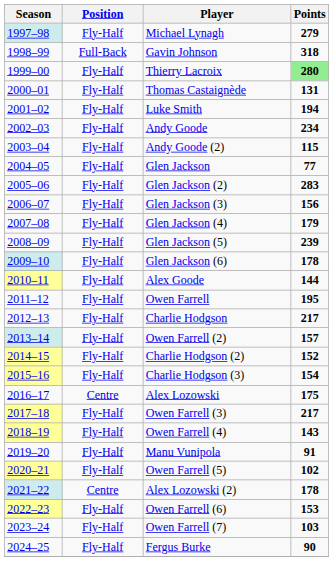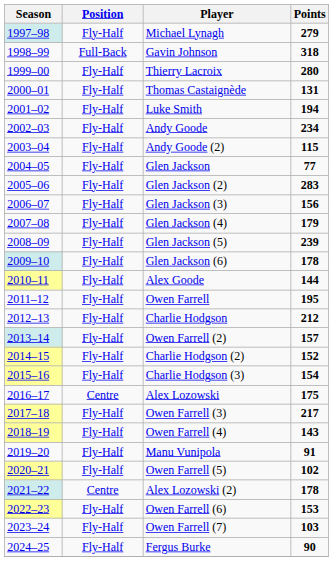 <table class="wikitable sticky-header">
 <tr>
 <th width=70>Season</th>
 <th width=100><a href='#'>Position</a></th>
 <th width=190>Player</th>
 <th width=40>Points</th>
 </tr>
 <tr>
 <td style="background:#CFECEC"><a href='#'>1997–98</a><small></small></td>
 <td align=center><a href='#'>Fly-Half</a></td>
 <td> <a href='#'>Michael Lynagh</a></td>
 <td align=center><strong>279</strong></td>
 </tr>
 <tr>
 <td><a href='#'>1998–99</a></td>
 <td align=center><a href='#'>Full-Back</a></td>
 <td> <a href='#'>Gavin Johnson</a></td>
 <td align=center><strong>318</strong></td>
 </tr>
 <tr>
 <td><a href='#'>1999–00</a></td>
 <td align=center><a href='#'>Fly-Half</a></td>
 <td> <a href='#'>Thierry Lacroix</a></td>
-<td align=center style="background: lightgreen;"><strong>280</strong></td>
+<td align=center><strong>280</strong></td>
 </tr>
 <tr>
 <td><a href='#'>2000–01</a></td>
 <td align=center><a href='#'>Fly-Half</a></td>
 <td> <a href='#'>Thomas Castaignède</a></td>
 <td align=center><strong>131</strong></td>
 </tr>
 <tr>
 <td><a href='#'>2001–02</a></td>
 <td align=center><a href='#'>Fly-Half</a></td>
 <td> <a href='#'>Luke Smith</a></td>
 <td align=center><strong>194</strong></td>
 </tr>
 <tr>
 <td><a href='#'>2002–03</a></td>
 <td align=center><a href='#'>Fly-Half</a></td>
 <td> <a href='#'>Andy Goode</a></td>
 <td align=center><strong>234</strong></td>
 </tr>
 <tr>
 <td><a href='#'>2003–04</a></td>
 <td align=center><a href='#'>Fly-Half</a></td>
 <td> <a href='#'>Andy Goode</a> (2)</td>
 <td align=center><strong>115</strong></td>
 </tr>
 <tr>
 <td><a href='#'>2004–05</a></td>
 <td align=center><a href='#'>Fly-Half</a></td>
 <td> <a href='#'>Glen Jackson</a></td>
 <td align=center><strong>77</strong></td>
 </tr>
 <tr>
 <td><a href='#'>2005–06</a></td>
 <td align=center><a href='#'>Fly-Half</a></td>
 <td> <a href='#'>Glen Jackson</a> (2)</td>
 <td align=center><strong>283</strong></td>
 </tr>
 <tr>
 <td><a href='#'>2006–07</a></td>
 <td align=center><a href='#'>Fly-Half</a></td>
 <td> <a href='#'>Glen Jackson</a> (3)</td>
 <td align=center><strong>156</strong></td>
 </tr>
 <tr>
 <td><a href='#'>2007–08</a></td>
 <td align=center><a href='#'>Fly-Half</a></td>
 <td> <a href='#'>Glen Jackson</a> (4)</td>
 <td align=center><strong>179</strong></td>
 </tr>
 <tr>
 <td><a href='#'>2008–09</a></td>
 <td align=center><a href='#'>Fly-Half</a></td>
 <td> <a href='#'>Glen Jackson</a> (5)</td>
 <td align=center><strong>239</strong></td>
 </tr>
 <tr>
 <td style="background:#CFECEC"><a href='#'>2009–10</a><small></small></td>
 <td align=center><a href='#'>Fly-Half</a></td>
 <td> <a href='#'>Glen Jackson</a> (6)</td>
 <td align=center><strong>178</strong></td>
 </tr>
 <tr>
 <td style="background:#FFFF99"><a href='#'>2010–11</a></td>
 <td align=center><a href='#'>Fly-Half</a></td>
 <td> <a href='#'>Alex Goode</a></td>
 <td align=center><strong>144</strong></td>
 </tr>
 <tr>
 <td><a href='#'>2011–12</a></td>
 <td align=center><a href='#'>Fly-Half</a></td>
 <td> <a href='#'>Owen Farrell</a></td>
 <td align=center><strong>195</strong></td>
 </tr>
 <tr>
 <td><a href='#'>2012–13</a></td>
 <td align=center><a href='#'>Fly-Half</a></td>
 <td> <a href='#'>Charlie Hodgson</a></td>
-<td align=center><strong>217</strong></td>
+<td align=center><strong>212</strong></td>
 </tr>
 <tr>
 <td style="background:#CFECEC"><a href='#'>2013–14</a><small></small></td>
 <td align=center><a href='#'>Fly-Half</a></td>
 <td> <a href='#'>Owen Farrell</a> (2)</td>
 <td align=center><strong>157</strong></td>
 </tr>
 <tr>
 <td style="background:#FFFF99"><a href='#'>2014–15</a></td>
 <td align=center><a href='#'>Fly-Half</a></td>
 <td> <a href='#'>Charlie Hodgson</a> (2)</td>
 <td align=center><strong>152</strong></td>
 </tr>
 <tr>
 <td style="background:#FFFF99"><a href='#'>2015–16</a></td>
 <td align=center><a href='#'>Fly-Half</a></td>
 <td> <a href='#'>Charlie Hodgson</a> (3)</td>
 <td align=center><strong>154</strong></td>
 </tr>
 <tr>
 <td><a href='#'>2016–17</a></td>
 <td align=center><a href='#'>Centre</a></td>
 <td> <a href='#'>Alex Lozowski</a></td>
 <td align=center><strong>175</strong></td>
 </tr>
 <tr>
 <td style="background:#FFFF99"><a href='#'>2017–18</a></td>
 <td align=center><a href='#'>Fly-Half</a></td>
 <td> <a href='#'>Owen Farrell</a> (3)</td>
 <td align=center><strong>217</strong></td>
 </tr>
 <tr>
 <td style="background:#FFFF99"><a href='#'>2018–19</a></td>
 <td align=center><a href='#'>Fly-Half</a></td>
 <td> <a href='#'>Owen Farrell</a> (4)</td>
 <td align=center><strong>143</strong></td>
 </tr>
 <tr>
 <td><a href='#'>2019–20</a></td>
 <td align=center><a href='#'>Fly-Half</a></td>
 <td> <a href='#'>Manu Vunipola</a></td>
 <td align=center><strong>91</strong></td>
 </tr>
 <tr>
 <td style="background:#FFFF99"><a href='#'>2020–21</a></td>
 <td align=center><a href='#'>Fly-Half</a></td>
 <td> <a href='#'>Owen Farrell</a> (5)</td>
 <td align=center><strong>102</strong></td>
 </tr>
 <tr>
 <td style="background:#CFECEC"><a href='#'>2021–22</a><small></small></td>
 <td align=center><a href='#'>Centre</a></td>
 <td> <a href='#'>Alex Lozowski</a> (2)</td>
 <td align=center><strong>178</strong></td>
 </tr>
 <tr>
 <td style="background:#FFFF99"><a href='#'>2022–23</a></td>
 <td align=center><a href='#'>Fly-Half</a></td>
 <td> <a href='#'>Owen Farrell</a> (6)</td>
 <td align=center><strong>153</strong></td>
 </tr>
 <tr>
 <td><a href='#'>2023–24</a></td>
 <td align=center><a href='#'>Fly-Half</a></td>
 <td> <a href='#'>Owen Farrell</a> (7)</td>
 <td align=center><strong>103</strong></td>
 </tr>
 <tr>
 <td><a href='#'>2024–25</a></td>
 <td align=center><a href='#'>Fly-Half</a></td>
 <td> <a href='#'>Fergus Burke</a></td>
 <td align=center><strong>90</strong></td>
 </tr>
 <tr>
 </tr>
 </table>
